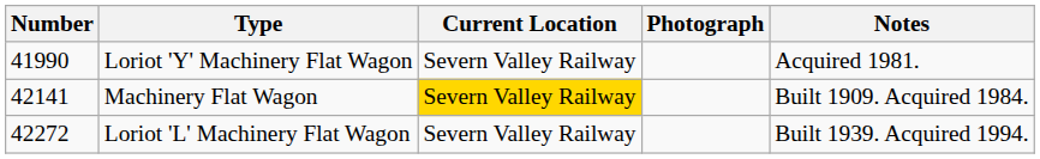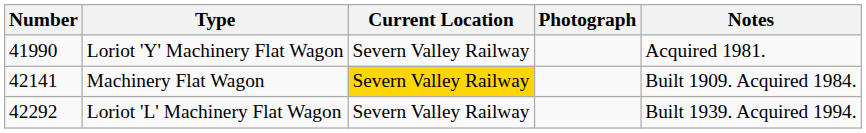 <table class="wikitable">
 <tr>
 <th>Number</th>
 <th>Type</th>
 <th>Current Location</th>
 <th>Photograph</th>
 <th>Notes</th>
 </tr>
 <tr>
 <td>41990</td>
 <td>Loriot 'Y' Machinery Flat Wagon</td>
 <td>Severn Valley Railway</td>
 <td></td>
 <td>Acquired 1981.</td>
 </tr>
 <tr>
 <td>42141</td>
 <td>Machinery Flat Wagon</td>
 <td style="background: gold;">Severn Valley Railway</td>
 <td></td>
 <td>Built 1909. Acquired 1984.</td>
 </tr>
 <tr>
-<td>42272</td>
+<td>42292</td>
 <td>Loriot 'L' Machinery Flat Wagon</td>
 <td>Severn Valley Railway</td>
 <td></td>
 <td>Built 1939. Acquired 1994.</td>
 </tr>
 </table>
